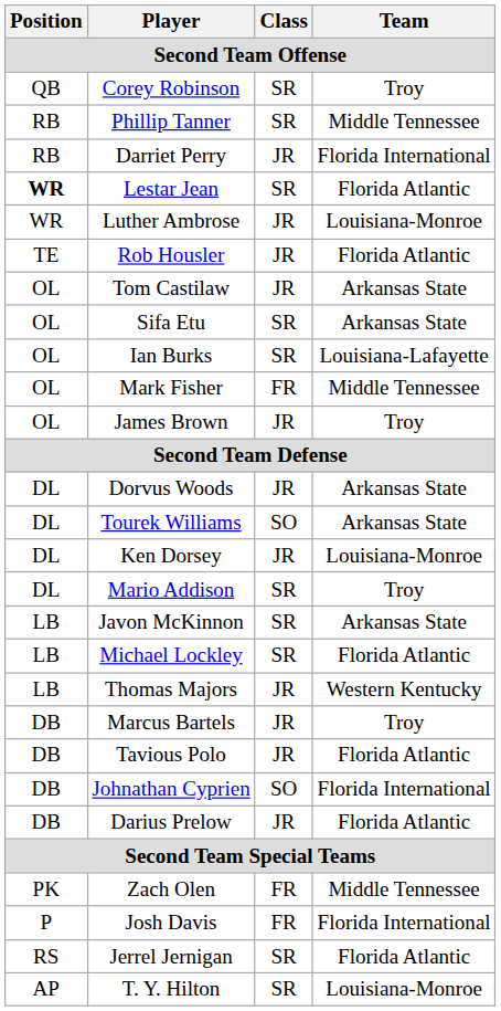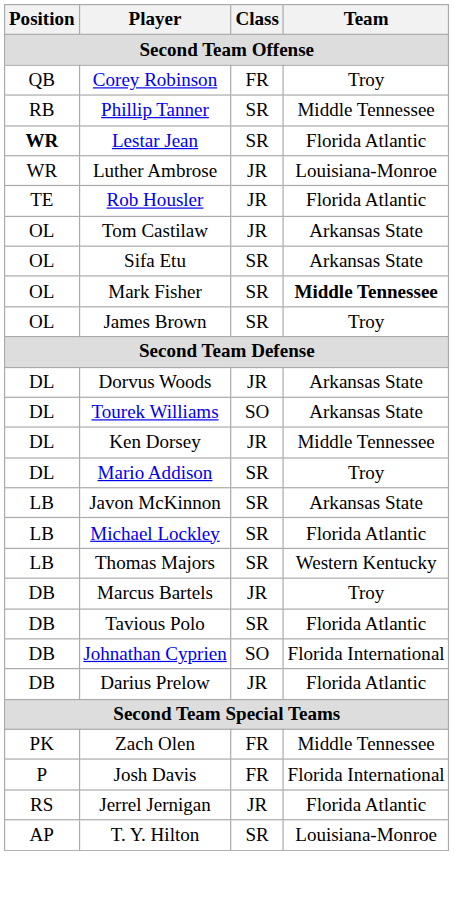 <table class="wikitable sortable">
 <tr>
 <th>Position</th>
 <th>Player</th>
 <th>Class</th>
 <th>Team</th>
 </tr>
 <tr>
 <td colspan="4" style="text-align:center; background:#ddd;"><strong>Second Team Offense</strong></td>
 </tr>
 <tr style="text-align:center;">
 <td style="background:white">QB</td>
 <td style="background:white"><a href='#'>Corey Robinson</a></td>
-<td style="background:white">SR</td>
+<td style="background:white">FR</td>
 <td style="background:white">Troy</td>
 </tr>
 <tr style="text-align:center;">
 <td style="background:white">RB</td>
 <td style="background:white"><a href='#'>Phillip Tanner</a></td>
 <td style="background:white">SR</td>
 <td style="background:white">Middle Tennessee</td>
-</tr>
-<tr style="text-align:center;">
-<td style="background:white">RB</td>
-<td style="background:white">Darriet Perry</td>
-<td style="background:white">JR</td>
-<td style="background:white">Florida International</td>
 </tr>
 <tr style="text-align:center;">
 <td style="background:white"><strong>WR</strong></td>
 <td style="background:white"><a href='#'>Lestar Jean</a></td>
 <td style="background:white">SR</td>
 <td style="background:white">Florida Atlantic</td>
 </tr>
 <tr style="text-align:center;">
 <td style="background:white">WR</td>
 <td style="background:white">Luther Ambrose</td>
 <td style="background:white">JR</td>
 <td style="background:white">Louisiana-Monroe</td>
 </tr>
 <tr style="text-align:center;">
 <td style="background:white">TE</td>
 <td style="background:white"><a href='#'>Rob Housler</a></td>
 <td style="background:white">JR</td>
 <td style="background:white">Florida Atlantic</td>
 </tr>
 <tr style="text-align:center;">
 <td style="background:white">OL</td>
 <td style="background:white">Tom Castilaw</td>
 <td style="background:white">JR</td>
 <td style="background:white">Arkansas State</td>
 </tr>
 <tr style="text-align:center;">
 <td style="background:white">OL</td>
 <td style="background:white">Sifa Etu</td>
 <td style="background:white">SR</td>
 <td style="background:white">Arkansas State</td>
 </tr>
 <tr style="text-align:center;">
 <td style="background:white">OL</td>
-<td style="background:white">Ian Burks</td>
+<td style="background:white">Mark Fisher</td>
 <td style="background:white">SR</td>
-<td style="background:white">Louisiana-Lafayette</td>
-</tr>
-<tr style="text-align:center;">
-<td style="background:white">OL</td>
-<td style="background:white">Mark Fisher</td>
-<td style="background:white">FR</td>
-<td style="background:white">Middle Tennessee</td>
+<td style="background:white"><strong>Middle Tennessee</strong></td>
 </tr>
 <tr style="text-align:center;">
 <td style="background:white">OL</td>
 <td style="background:white">James Brown</td>
-<td style="background:white">JR</td>
+<td style="background:white">SR</td>
 <td style="background:white">Troy</td>
 </tr>
 <tr>
 <td colspan="4" style="text-align:center; background:#ddd;"><strong>Second Team Defense</strong></td>
 </tr>
 <tr style="text-align:center;">
 <td style="background:white">DL</td>
 <td style="background:white">Dorvus Woods</td>
 <td style="background:white">JR</td>
 <td style="background:white">Arkansas State</td>
 </tr>
 <tr style="text-align:center;">
 <td style="background:white">DL</td>
 <td style="background:white"><a href='#'>Tourek Williams</a></td>
 <td style="background:white">SO</td>
 <td style="background:white">Arkansas State</td>
 </tr>
 <tr style="text-align:center;">
 <td style="background:white">DL</td>
 <td style="background:white">Ken Dorsey</td>
 <td style="background:white">JR</td>
-<td style="background:white">Louisiana-Monroe</td>
+<td style="background:white">Middle Tennessee</td>
 </tr>
 <tr style="text-align:center;">
 <td style="background:white">DL</td>
 <td style="background:white"><a href='#'>Mario Addison</a></td>
 <td style="background:white">SR</td>
 <td style="background:white">Troy</td>
 </tr>
 <tr style="text-align:center;">
 <td style="background:white">LB</td>
 <td style="background:white">Javon McKinnon</td>
 <td style="background:white">SR</td>
 <td style="background:white">Arkansas State</td>
 </tr>
 <tr style="text-align:center;">
 <td style="background:white">LB</td>
 <td style="background:white"><a href='#'>Michael Lockley</a></td>
 <td style="background:white">SR</td>
 <td style="background:white">Florida Atlantic</td>
 </tr>
 <tr style="text-align:center;">
 <td style="background:white">LB</td>
 <td style="background:white">Thomas Majors</td>
-<td style="background:white">JR</td>
+<td style="background:white">SR</td>
 <td style="background:white">Western Kentucky</td>
 </tr>
 <tr style="text-align:center;">
 <td style="background:white">DB</td>
 <td style="background:white">Marcus Bartels</td>
 <td style="background:white">JR</td>
 <td style="background:white">Troy</td>
 </tr>
 <tr style="text-align:center;">
 <td style="background:white">DB</td>
 <td style="background:white">Tavious Polo</td>
-<td style="background:white">JR</td>
+<td style="background:white">SR</td>
 <td style="background:white">Florida Atlantic</td>
 </tr>
 <tr style="text-align:center;">
 <td style="background:white">DB</td>
 <td style="background:white"><a href='#'>Johnathan Cyprien</a></td>
 <td style="background:white">SO</td>
 <td style="background:white">Florida International</td>
 </tr>
 <tr style="text-align:center;">
 <td style="background:white">DB</td>
 <td style="background:white">Darius Prelow</td>
 <td style="background:white">JR</td>
 <td style="background:white">Florida Atlantic</td>
 </tr>
 <tr>
 <td colspan="4" style="text-align:center; background:#ddd;"><strong>Second Team Special Teams</strong></td>
 </tr>
 <tr style="text-align:center;">
 <td style="background:white">PK</td>
 <td style="background:white">Zach Olen</td>
 <td style="background:white">FR</td>
 <td style="background:white">Middle Tennessee</td>
 </tr>
 <tr style="text-align:center;">
 <td style="background:white">P</td>
 <td style="background:white">Josh Davis</td>
 <td style="background:white">FR</td>
 <td style="background:white">Florida International</td>
 </tr>
 <tr style="text-align:center;">
 <td style="background:white">RS</td>
 <td style="background:white">Jerrel Jernigan</td>
-<td style="background:white">SR</td>
+<td style="background:white">JR</td>
 <td style="background:white">Florida Atlantic</td>
 </tr>
 <tr style="text-align:center;">
 <td style="background:white">AP</td>
 <td style="background:white">T. Y. Hilton</td>
 <td style="background:white">SR</td>
 <td style="background:white">Louisiana-Monroe</td>
 </tr>
 </table>
